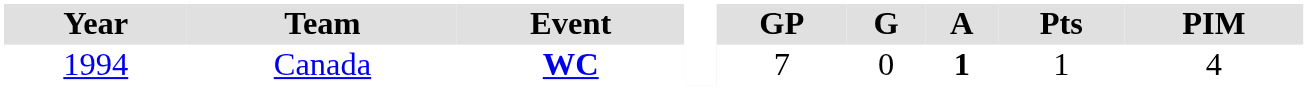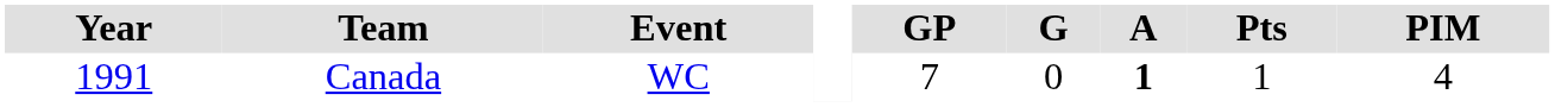 <table border="0" cellpadding="1" cellspacing="0" style="text-align:center; width:40em">
 <tr ALIGN="center" bgcolor="#e0e0e0">
 <th>Year</th>
 <th>Team</th>
 <th>Event</th>
 <th rowspan="99" bgcolor="#ffffff"> </th>
 <th>GP</th>
 <th>G</th>
 <th>A</th>
 <th>Pts</th>
 <th>PIM</th>
 </tr>
 <tr>
-<td><a href='#'>1994</a></td>
+<td><a href='#'>1991</a></td>
 <td><a href='#'>Canada</a></td>
-<td><strong><a href='#'>WC</a></strong></td>
+<td><a href='#'>WC</a></td>
 <td>7</td>
 <td>0</td>
 <td><strong>1</strong></td>
 <td>1</td>
 <td>4</td>
 </tr>
 </table>
